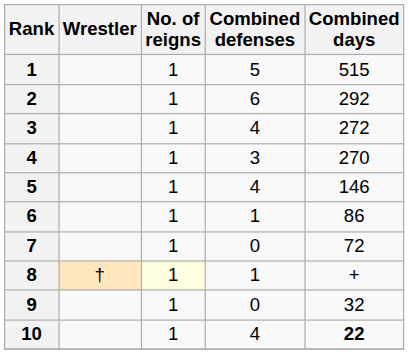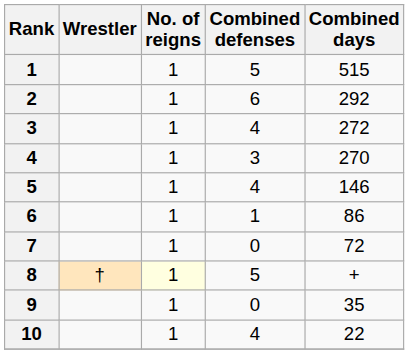 <table class="wikitable sortable" style="text-align: center">
 <tr>
 <th>Rank</th>
 <th>Wrestler</th>
 <th>No. of<br>reigns</th>
 <th>Combined<br>defenses</th>
 <th>Combined<br>days</th>
 </tr>
 <tr>
 <th>1</th>
 <td></td>
 <td>1</td>
 <td>5</td>
 <td>515</td>
 </tr>
 <tr>
 <th>2</th>
 <td></td>
 <td>1</td>
 <td>6</td>
 <td>292</td>
 </tr>
 <tr>
 <th>3</th>
 <td></td>
 <td>1</td>
 <td>4</td>
 <td>272</td>
 </tr>
 <tr>
 <th>4</th>
 <td></td>
 <td>1</td>
 <td>3</td>
 <td>270</td>
 </tr>
 <tr>
 <th>5</th>
 <td></td>
 <td>1</td>
 <td>4</td>
 <td>146</td>
 </tr>
 <tr>
 <th>6</th>
 <td></td>
 <td>1</td>
 <td>1</td>
 <td>86</td>
 </tr>
 <tr>
 <th>7</th>
 <td></td>
 <td>1</td>
 <td>0</td>
 <td>72</td>
 </tr>
 <tr>
 <th>8</th>
 <td style="background-color:#FFE6BD"> †</td>
 <td style="background: lightyellow;">1</td>
-<td>1</td>
+<td>5</td>
 <td>+</td>
 </tr>
 <tr>
 <th>9</th>
 <td></td>
 <td>1</td>
 <td>0</td>
-<td>32</td>
+<td>35</td>
 </tr>
 <tr>
 <th>10</th>
 <td></td>
 <td>1</td>
 <td>4</td>
-<td><strong>22</strong></td>
+<td>22</td>
 </tr>
 <tr>
 </tr>
 </table>
